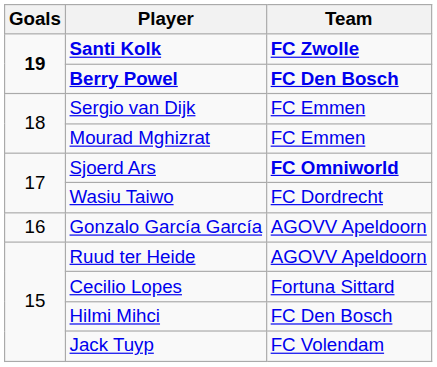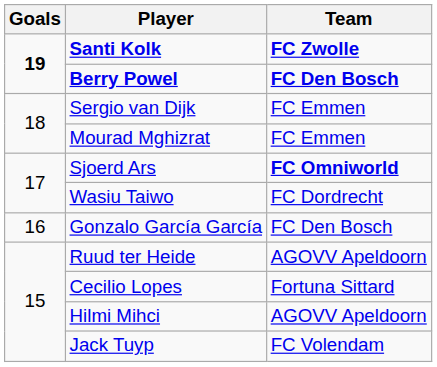 <table class="wikitable">
 <tr>
 <th>Goals</th>
 <th>Player</th>
 <th>Team</th>
 </tr>
 <tr>
 <td rowspan="2" align=center><strong>19</strong></td>
 <td> <strong><a href='#'>Santi Kolk</a></strong></td>
 <td><strong><a href='#'>FC Zwolle</a></strong></td>
 </tr>
 <tr>
 <td> <strong><a href='#'>Berry Powel</a></strong></td>
 <td><strong><a href='#'>FC Den Bosch</a></strong></td>
 </tr>
 <tr>
 <td rowspan="2" align=center>18</td>
 <td> <a href='#'>Sergio van Dijk</a></td>
 <td><a href='#'>FC Emmen</a></td>
 </tr>
 <tr>
 <td> <a href='#'>Mourad Mghizrat</a></td>
 <td><a href='#'>FC Emmen</a></td>
 </tr>
 <tr>
 <td rowspan="2" align=center>17</td>
 <td> <a href='#'>Sjoerd Ars</a></td>
 <td><strong><a href='#'>FC Omniworld</a></strong></td>
 </tr>
 <tr>
 <td> <a href='#'>Wasiu Taiwo</a></td>
 <td><a href='#'>FC Dordrecht</a></td>
 </tr>
 <tr>
 <td align=center>16</td>
 <td> <a href='#'>Gonzalo García García</a></td>
-<td><a href='#'>AGOVV Apeldoorn</a></td>
+<td><a href='#'>FC Den Bosch</a></td>
 </tr>
 <tr>
 <td rowspan="4" align=center>15</td>
 <td> <a href='#'>Ruud ter Heide</a></td>
 <td><a href='#'>AGOVV Apeldoorn</a></td>
 </tr>
 <tr>
 <td> <a href='#'>Cecilio Lopes</a></td>
 <td><a href='#'>Fortuna Sittard</a></td>
 </tr>
 <tr>
 <td> <a href='#'>Hilmi Mihci</a></td>
-<td><a href='#'>FC Den Bosch</a></td>
+<td><a href='#'>AGOVV Apeldoorn</a></td>
 </tr>
 <tr>
 <td> <a href='#'>Jack Tuyp</a></td>
 <td><a href='#'>FC Volendam</a></td>
 </tr>
 </table>
